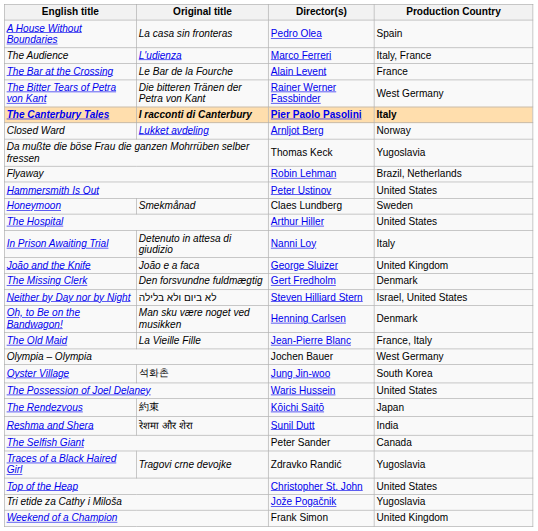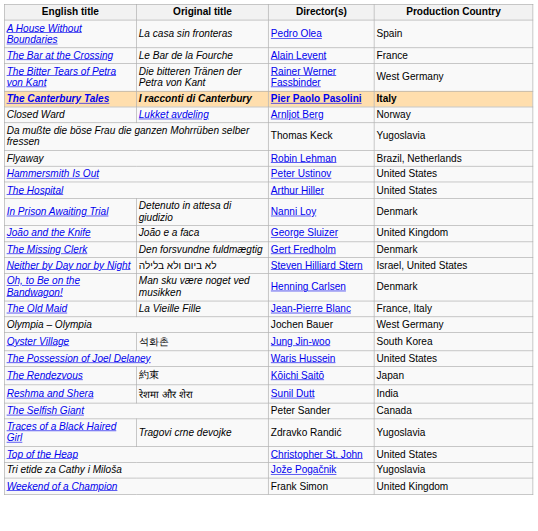 <table class="wikitable" width="95%" cellpadding="5">
 <tr>
 <th width="25%">English title</th>
 <th width="25%">Original title</th>
 <th width="20%">Director(s)</th>
 <th width="30%">Production Country</th>
 </tr>
 <tr>
 <td><em><a href='#'>A House Without Boundaries</a></em></td>
 <td><em>La casa sin fronteras</em></td>
 <td><a href='#'>Pedro Olea</a></td>
 <td>Spain</td>
-</tr>
-<tr>
-<td><em>The Audience</em></td>
-<td><em><a href='#'>L'udienza</a></em></td>
-<td><a href='#'>Marco Ferreri</a></td>
-<td>Italy, France</td>
 </tr>
 <tr>
 <td><em><a href='#'>The Bar at the Crossing</a></em></td>
 <td><em>Le Bar de la Fourche</em></td>
 <td><a href='#'>Alain Levent</a></td>
 <td>France</td>
 </tr>
 <tr>
 <td><em><a href='#'>The Bitter Tears of Petra von Kant</a></em></td>
 <td><em>Die bitteren Tränen der Petra von Kant</em></td>
 <td><a href='#'>Rainer Werner Fassbinder</a></td>
 <td>West Germany</td>
 </tr>
 <tr style="background:#FFDEAD;">
 <td><em><a href='#'><strong>The Canterbury Tales</strong></a></em></td>
 <td><strong><em>I racconti di Canterbury</em></strong></td>
 <td><strong><a href='#'>Pier Paolo Pasolini</a></strong></td>
 <td><strong>Italy</strong></td>
 </tr>
 <tr>
 <td><em>Closed Ward</em></td>
 <td><em><a href='#'>Lukket avdeling</a></em></td>
 <td><a href='#'>Arnljot Berg</a></td>
 <td>Norway</td>
 </tr>
 <tr>
 <td colspan="2"><em>Da mußte die böse Frau die ganzen Mohrrüben selber fressen</em></td>
 <td>Thomas Keck</td>
 <td>Yugoslavia</td>
 </tr>
 <tr>
 <td colspan="2"><em>Flyaway</em></td>
 <td><a href='#'>Robin Lehman</a></td>
 <td>Brazil, Netherlands</td>
 </tr>
 <tr>
 <td colspan="2"><em><a href='#'>Hammersmith Is Out</a></em></td>
 <td><a href='#'>Peter Ustinov</a></td>
 <td>United States</td>
 </tr>
 <tr>
-<td><em><a href='#'>Honeymoon</a></em></td>
-<td><em>Smekmånad</em></td>
-<td>Claes Lundberg</td>
-<td>Sweden</td>
-</tr>
-<tr>
 <td colspan="2"><em><a href='#'>The Hospital</a></em></td>
 <td><a href='#'>Arthur Hiller</a></td>
 <td>United States</td>
 </tr>
 <tr>
 <td><em><a href='#'>In Prison Awaiting Trial</a></em></td>
 <td><em>Detenuto in attesa di giudizio</em></td>
 <td><a href='#'>Nanni Loy</a></td>
-<td>Italy</td>
+<td>Denmark</td>
 </tr>
 <tr>
 <td><em><a href='#'>João and the Knife</a></em></td>
 <td><em>João e a faca</em></td>
 <td><a href='#'>George Sluizer</a></td>
 <td>United Kingdom</td>
 </tr>
 <tr>
 <td><em><a href='#'>The Missing Clerk</a></em></td>
 <td><em>Den forsvundne fuldmægtig</em></td>
 <td><a href='#'>Gert Fredholm</a></td>
 <td>Denmark</td>
 </tr>
 <tr>
 <td><em><a href='#'>Neither by Day nor by Night</a></em></td>
 <td>לא ביום ולא בלילה</td>
 <td><a href='#'>Steven Hilliard Stern</a></td>
 <td>Israel, United States</td>
 </tr>
 <tr>
 <td><em><a href='#'>Oh, to Be on the Bandwagon!</a></em></td>
 <td><em>Man sku være noget ved musikken</em></td>
 <td><a href='#'>Henning Carlsen</a></td>
 <td>Denmark</td>
 </tr>
 <tr>
 <td><em><a href='#'>The Old Maid</a></em></td>
 <td><em>La Vieille Fille</em></td>
 <td><a href='#'>Jean-Pierre Blanc</a></td>
 <td>France, Italy</td>
 </tr>
 <tr>
 <td colspan="2"><em>Olympia – Olympia</em></td>
 <td>Jochen Bauer</td>
 <td>West Germany</td>
 </tr>
 <tr>
 <td><em><a href='#'>Oyster Village</a></em></td>
 <td>석화촌</td>
 <td><a href='#'>Jung Jin-woo</a></td>
 <td>South Korea</td>
 </tr>
 <tr>
 <td colspan="2"><em><a href='#'>The Possession of Joel Delaney</a></em></td>
 <td><a href='#'>Waris Hussein</a></td>
 <td>United States</td>
 </tr>
 <tr>
 <td><em><a href='#'>The Rendezvous</a></em></td>
 <td>約束</td>
 <td><a href='#'>Kōichi Saitō</a></td>
 <td>Japan</td>
 </tr>
 <tr>
 <td><em><a href='#'>Reshma and Shera</a></em></td>
 <td>रेशमा और शेरा</td>
 <td><a href='#'>Sunil Dutt</a></td>
 <td>India</td>
 </tr>
 <tr>
 <td colspan="2"><em><a href='#'>The Selfish Giant</a></em></td>
 <td>Peter Sander</td>
 <td>Canada</td>
 </tr>
 <tr>
 <td><em><a href='#'>Traces of a Black Haired Girl</a></em></td>
 <td><em>Tragovi crne devojke</em></td>
 <td>Zdravko Randić</td>
 <td>Yugoslavia</td>
 </tr>
 <tr>
 <td colspan="2"><em><a href='#'>Top of the Heap</a></em></td>
 <td><a href='#'>Christopher St. John</a></td>
 <td>United States</td>
 </tr>
 <tr>
 <td colspan="2"><em>Tri etide za Cathy i Miloša</em></td>
 <td><a href='#'>Jože Pogačnik</a></td>
 <td>Yugoslavia</td>
 </tr>
 <tr>
 <td colspan="2"><em><a href='#'>Weekend of a Champion</a></em></td>
 <td>Frank Simon</td>
 <td>United Kingdom</td>
 </tr>
 </table>
